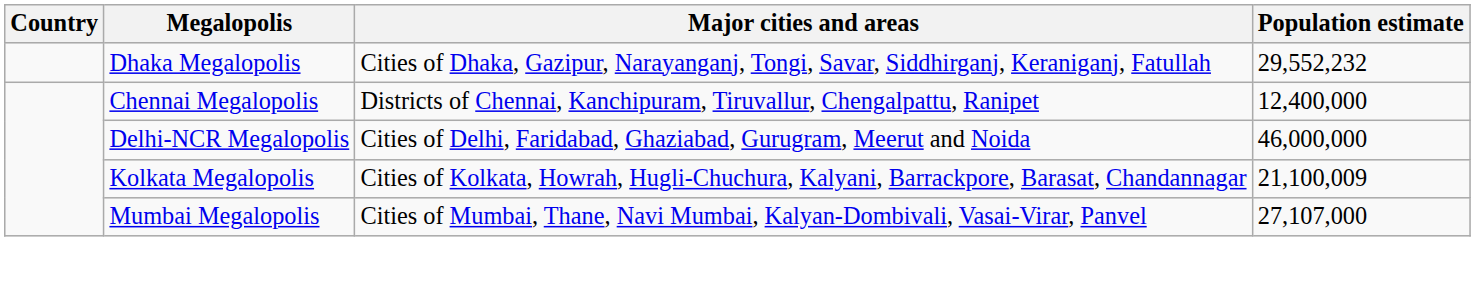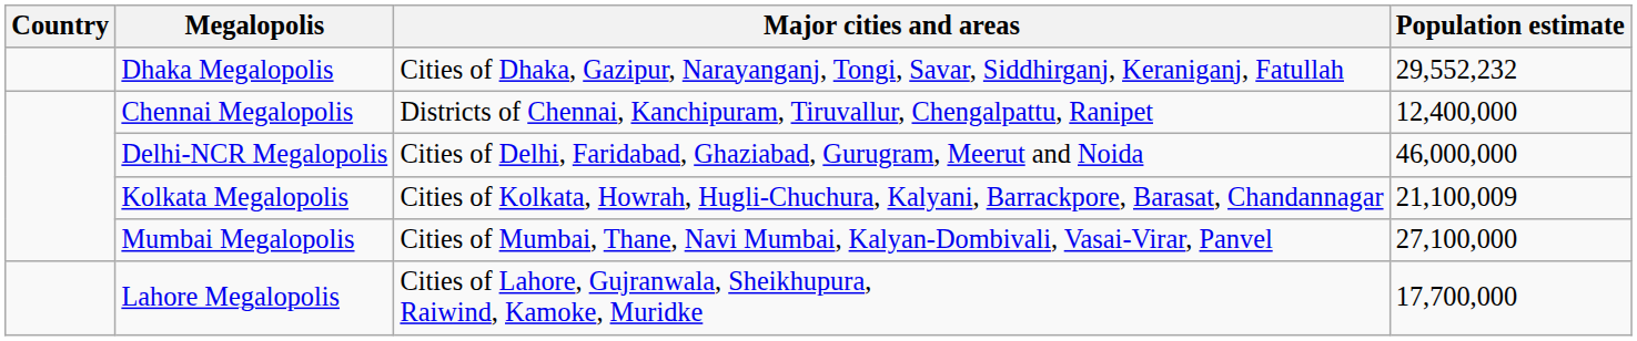 <table class="wikitable sortable">
 <tr>
 <th>Country</th>
 <th>Megalopolis</th>
 <th>Major cities and areas</th>
 <th>Population estimate</th>
 </tr>
 <tr>
 <td></td>
 <td><a href='#'> Dhaka Megalopolis</a></td>
 <td>Cities of <a href='#'>Dhaka</a>, <a href='#'>Gazipur</a>, <a href='#'>Narayanganj</a>, <a href='#'>Tongi</a>, <a href='#'>Savar</a>, <a href='#'>Siddhirganj</a>, <a href='#'>Keraniganj</a>, <a href='#'>Fatullah</a></td>
 <td>29,552,232</td>
 </tr>
 <tr>
 <td rowspan="4"></td>
 <td><a href='#'>Chennai Megalopolis</a></td>
 <td>Districts of <a href='#'>Chennai</a>, <a href='#'>Kanchipuram</a>, <a href='#'>Tiruvallur</a>, <a href='#'>Chengalpattu</a>, <a href='#'>Ranipet</a></td>
 <td>12,400,000</td>
 </tr>
 <tr>
 <td><a href='#'>Delhi-NCR Megalopolis</a></td>
 <td>Cities of <a href='#'>Delhi</a>, <a href='#'>Faridabad</a>, <a href='#'>Ghaziabad</a>, <a href='#'>Gurugram</a>, <a href='#'>Meerut</a> and <a href='#'>Noida</a></td>
 <td>46,000,000</td>
 </tr>
 <tr>
 <td><a href='#'> Kolkata Megalopolis</a></td>
 <td>Cities of <a href='#'>Kolkata</a>, <a href='#'>Howrah</a>, <a href='#'>Hugli-Chuchura</a>, <a href='#'>Kalyani</a>, <a href='#'>Barrackpore</a>, <a href='#'>Barasat</a>, <a href='#'>Chandannagar</a></td>
 <td>21,100,009</td>
 </tr>
 <tr>
 <td><a href='#'>Mumbai Megalopolis</a></td>
 <td>Cities of <a href='#'>Mumbai</a>, <a href='#'>Thane</a>, <a href='#'>Navi Mumbai</a>, <a href='#'>Kalyan-Dombivali</a>, <a href='#'>Vasai-Virar</a>, <a href='#'>Panvel</a></td>
-<td>27,107,000</td>
+<td>27,100,000</td>
+</tr>
+<tr>
+<td></td>
+<td><a href='#'>Lahore Megalopolis</a></td>
+<td>Cities of <a href='#'>Lahore</a>, <a href='#'>Gujranwala</a>, <a href='#'>Sheikhupura</a>,<br><a href='#'>Raiwind</a>, <a href='#'>Kamoke</a>, <a href='#'>Muridke</a></td>
+<td>17,700,000</td>
 </tr>
 </table>
